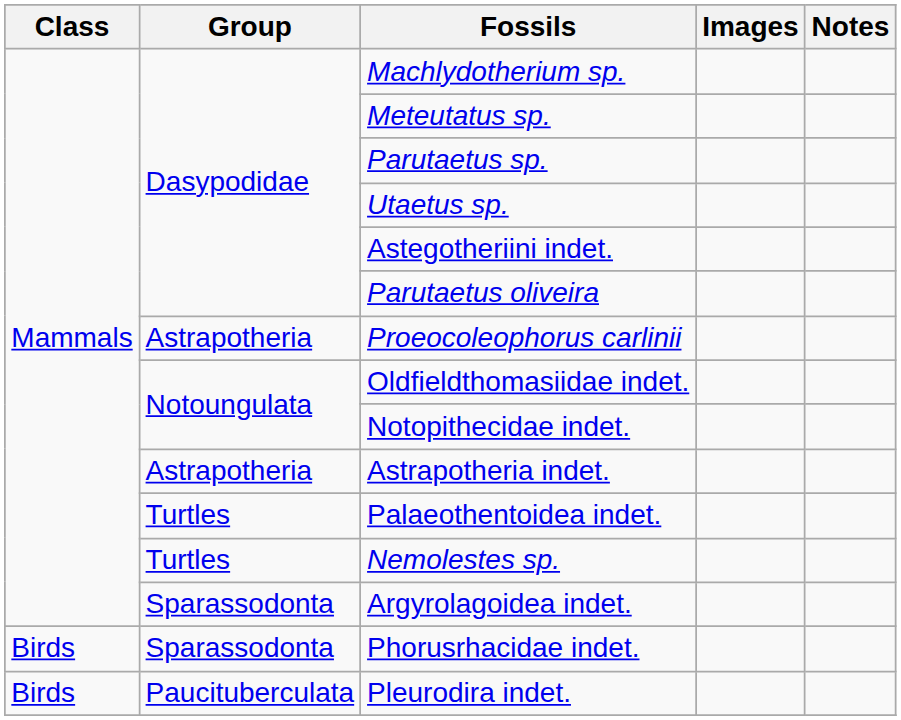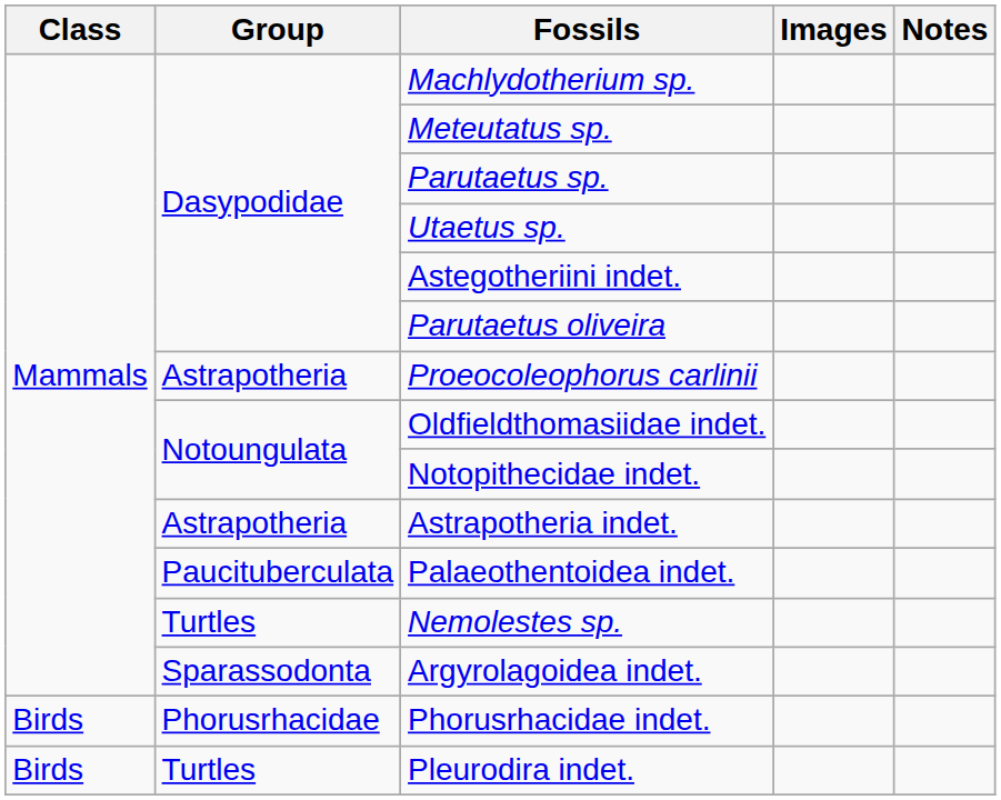 <table class="wikitable sortable">
 <tr>
 <th>Class</th>
 <th>Group</th>
 <th>Fossils</th>
 <th>Images</th>
 <th class=unsortable>Notes</th>
 </tr>
 <tr>
 <td rowspan=13><a href='#'>Mammals</a></td>
 <td rowspan=6><a href='#'>Dasypodidae</a></td>
 <td><em><a href='#'>Machlydotherium sp.</a></em></td>
 <td></td>
 <td align=center></td>
 </tr>
 <tr>
 <td><em><a href='#'>Meteutatus sp.</a></em></td>
 <td></td>
 <td align=center></td>
 </tr>
 <tr>
 <td><em><a href='#'>Parutaetus sp.</a></em></td>
 <td></td>
 <td align=center></td>
 </tr>
 <tr>
 <td><em><a href='#'>Utaetus sp.</a></em></td>
 <td></td>
 <td align=center></td>
 </tr>
 <tr>
 <td><a href='#'>Astegotheriini indet.</a></td>
 <td></td>
 <td align=center></td>
 </tr>
 <tr>
 <td><em><a href='#'>Parutaetus oliveira</a></em></td>
 <td></td>
 <td align=center></td>
 </tr>
 <tr>
 <td><a href='#'>Astrapotheria</a></td>
 <td><em><a href='#'>Proeocoleophorus carlinii</a></em></td>
 <td></td>
 <td align=center></td>
 </tr>
 <tr>
 <td rowspan=2><a href='#'>Notoungulata</a></td>
 <td><a href='#'>Oldfieldthomasiidae indet.</a></td>
 <td></td>
 <td align=center></td>
 </tr>
 <tr>
 <td><a href='#'>Notopithecidae indet.</a></td>
 <td></td>
 <td align=center></td>
 </tr>
 <tr>
 <td><a href='#'>Astrapotheria</a></td>
 <td><a href='#'>Astrapotheria indet.</a></td>
 <td></td>
 <td align=center></td>
 </tr>
 <tr>
-<td><a href='#'>Turtles</a></td>
+<td><a href='#'>Paucituberculata</a></td>
 <td><a href='#'>Palaeothentoidea indet.</a></td>
 <td></td>
 <td align=center></td>
 </tr>
 <tr>
 <td><a href='#'>Turtles</a></td>
 <td><em><a href='#'>Nemolestes sp.</a></em></td>
 <td></td>
 <td align=center></td>
 </tr>
 <tr>
 <td><a href='#'>Sparassodonta</a></td>
 <td><a href='#'>Argyrolagoidea indet.</a></td>
 <td></td>
 <td align=center></td>
 </tr>
 <tr>
 <td><a href='#'>Birds</a></td>
-<td><a href='#'>Sparassodonta</a></td>
+<td><a href='#'>Phorusrhacidae</a></td>
 <td><a href='#'>Phorusrhacidae indet.</a></td>
 <td></td>
 <td align=center></td>
 </tr>
 <tr>
 <td><a href='#'>Birds</a></td>
-<td><a href='#'>Paucituberculata</a></td>
+<td><a href='#'>Turtles</a></td>
 <td><a href='#'>Pleurodira indet.</a></td>
 <td></td>
 <td align=center></td>
 </tr>
 <tr>
 </tr>
 </table>
